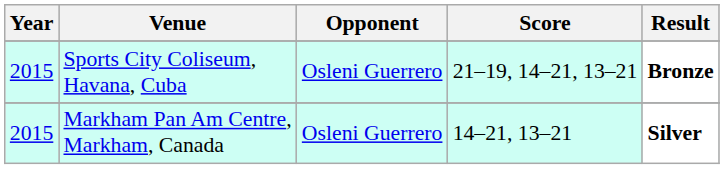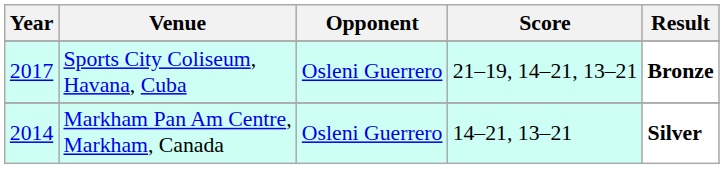 <table class="sortable wikitable" style="font-size: 90%;">
 <tr>
 <th>Year</th>
 <th>Venue</th>
 <th>Opponent</th>
 <th>Score</th>
 <th>Result</th>
 </tr>
 <tr>
 </tr>
 <tr style="background:#CDFFF4">
-<td align="center"><a href='#'>2015</a></td>
+<td align="center"><a href='#'>2017</a></td>
 <td align="left"><a href='#'>Sports City Coliseum</a>,<br><a href='#'>Havana</a>, <a href='#'>Cuba</a></td>
 <td align="left"> <a href='#'>Osleni Guerrero</a></td>
 <td align="left">21–19, 14–21, 13–21</td>
 <td style="text-align:left; background:white"> <strong>Bronze</strong></td>
 </tr>
 <tr>
 </tr>
 <tr style="background:#CDFFF4">
-<td align="center"><a href='#'>2015</a></td>
+<td align="center"><a href='#'>2014</a></td>
 <td align="left"><a href='#'>Markham Pan Am Centre</a>,<br><a href='#'>Markham</a>, Canada</td>
 <td align="left"> <a href='#'>Osleni Guerrero</a></td>
 <td align="left">14–21, 13–21</td>
 <td style="text-align:left; background:white"> <strong>Silver</strong></td>
 </tr>
 </table>
